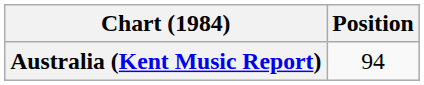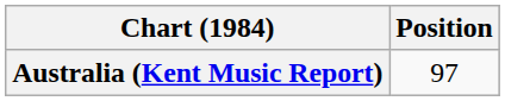 <table class="wikitable sortable plainrowheaders" style="text-align:center">
 <tr>
 <th>Chart (1984)</th>
 <th>Position</th>
 </tr>
 <tr>
 <th scope="row">Australia (<a href='#'>Kent Music Report</a>)</th>
-<td>94</td>
+<td>97</td>
 </tr>
 </table>
